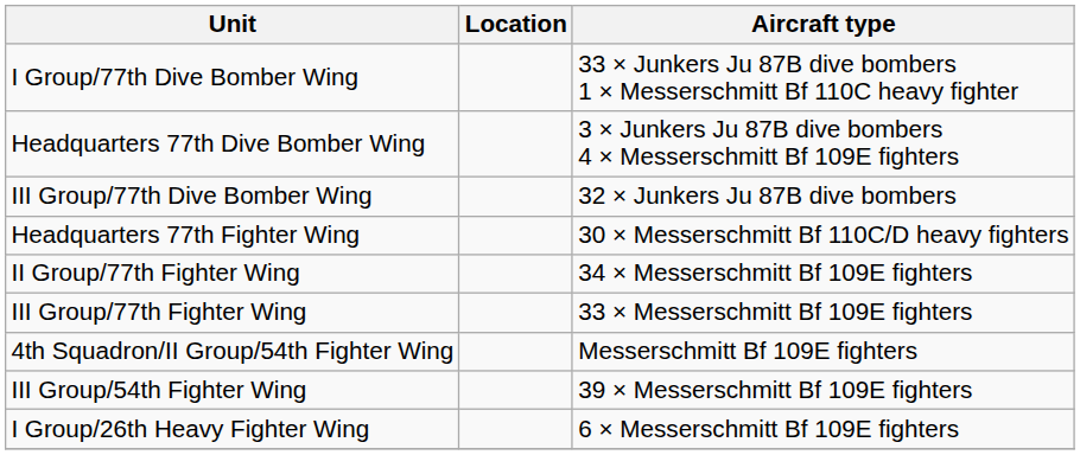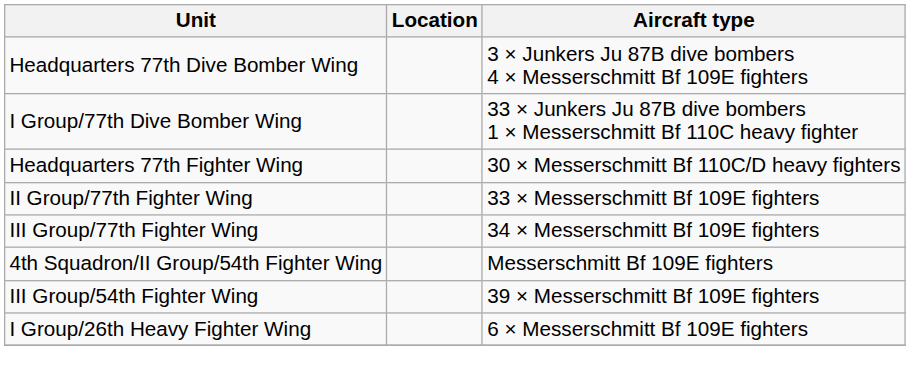 <table class="wikitable">
 <tr>
 <th scope="col">Unit</th>
 <th scope="col">Location</th>
 <th scope="col">Aircraft type</th>
 </tr>
 <tr>
-<td>I Group/77th Dive Bomber Wing</td>
-<td></td>
-<td>33 × Junkers Ju 87B dive bombers<br>1 × Messerschmitt Bf 110C heavy fighter</td>
-</tr>
-<tr>
 <td>Headquarters 77th Dive Bomber Wing</td>
 <td></td>
 <td>3 × Junkers Ju 87B dive bombers<br>4 × Messerschmitt Bf 109E fighters</td>
 </tr>
 <tr>
-<td>III Group/77th Dive Bomber Wing</td>
+<td>I Group/77th Dive Bomber Wing</td>
 <td></td>
-<td>32 × Junkers Ju 87B dive bombers</td>
+<td>33 × Junkers Ju 87B dive bombers<br>1 × Messerschmitt Bf 110C heavy fighter</td>
 </tr>
 <tr>
 <td>Headquarters 77th Fighter Wing</td>
 <td></td>
 <td>30 × Messerschmitt Bf 110C/D heavy fighters</td>
 </tr>
 <tr>
 <td>II Group/77th Fighter Wing</td>
 <td></td>
-<td>34 × Messerschmitt Bf 109E fighters</td>
+<td>33 × Messerschmitt Bf 109E fighters</td>
 </tr>
 <tr>
 <td>III Group/77th Fighter Wing</td>
 <td></td>
-<td>33 × Messerschmitt Bf 109E fighters</td>
+<td>34 × Messerschmitt Bf 109E fighters</td>
 </tr>
 <tr>
 <td>4th Squadron/II Group/54th Fighter Wing</td>
 <td></td>
 <td>Messerschmitt Bf 109E fighters</td>
 </tr>
 <tr>
 <td>III Group/54th Fighter Wing</td>
 <td></td>
 <td>39 × Messerschmitt Bf 109E fighters</td>
 </tr>
 <tr>
 <td>I Group/26th Heavy Fighter Wing</td>
 <td></td>
 <td>6 × Messerschmitt Bf 109E fighters</td>
 </tr>
 <tr>
 </tr>
 </table>
